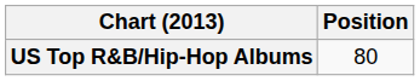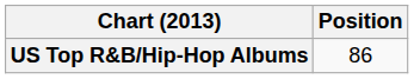 <table class="wikitable sortable plainrowheaders" style="text-align:center">
 <tr>
 <th scope="col">Chart (2013)</th>
 <th scope="col">Position</th>
 </tr>
 <tr>
 <th scope="row">US Top R&B/Hip-Hop Albums</th>
-<td style="text-align:center;">80</td>
+<td style="text-align:center;">86</td>
 </tr>
 </table>
